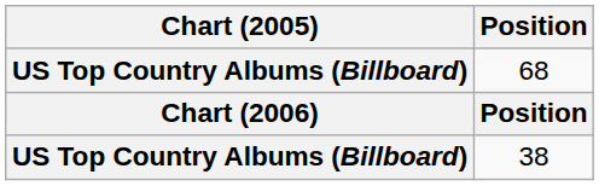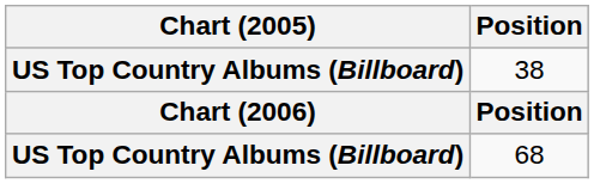 <table class="wikitable plainrowheaders" style="text-align:center">
 <tr>
 <th scope="col">Chart (2005)</th>
 <th scope="col">Position</th>
 </tr>
 <tr>
 <th scope="row">US Top Country Albums (<em>Billboard</em>)</th>
-<td>68</td>
+<td>38</td>
 </tr>
 <tr>
 <th scope="col">Chart (2006)</th>
 <th scope="col">Position</th>
 </tr>
 <tr>
 <th scope="row">US Top Country Albums (<em>Billboard</em>)</th>
-<td>38</td>
+<td>68</td>
 </tr>
 </table>
